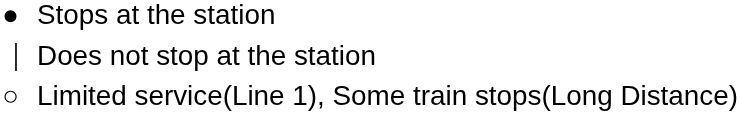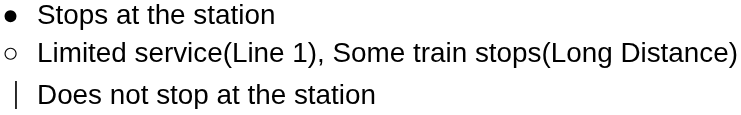 <table>
 <tr>
 <td>●</td>
 <td>Stops at the station</td>
 </tr>
 <tr>
+<td>○</td>
+<td>Limited service(Line 1), Some train stops(Long Distance)</td>
+</tr>
+<tr>
 <td>｜</td>
 <td>Does not stop at the station</td>
 </tr>
-<tr>
-<td>○</td>
-<td>Limited service(Line 1), Some train stops(Long Distance)</td>
-</tr>
 </table>
